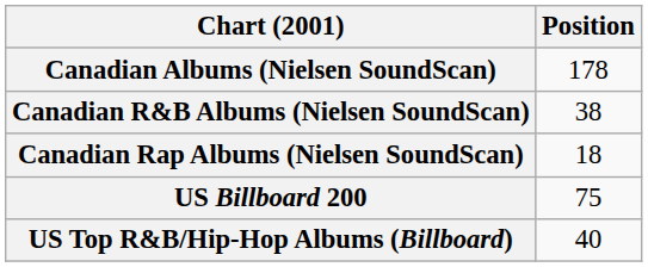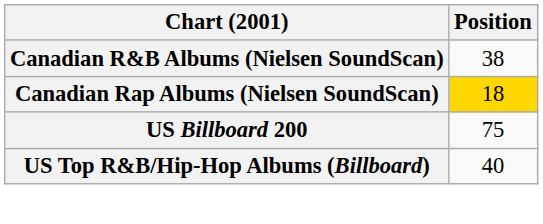 <table class="wikitable plainrowheaders" style="text-align:center">
 <tr>
 <th scope="col">Chart (2001)</th>
 <th scope="col">Position</th>
-</tr>
-<tr>
-<th scope="row">Canadian Albums (Nielsen SoundScan)</th>
-<td>178</td>
 </tr>
 <tr>
 <th scope="row">Canadian R&B Albums (Nielsen SoundScan)</th>
 <td>38</td>
 </tr>
 <tr>
 <th scope="row">Canadian Rap Albums (Nielsen SoundScan)</th>
-<td>18</td>
+<td style="background: gold;">18</td>
 </tr>
 <tr>
 <th scope="row">US <em>Billboard</em> 200</th>
 <td>75</td>
 </tr>
 <tr>
 <th scope="row">US Top R&B/Hip-Hop Albums (<em>Billboard</em>)</th>
 <td>40</td>
 </tr>
 </table>
